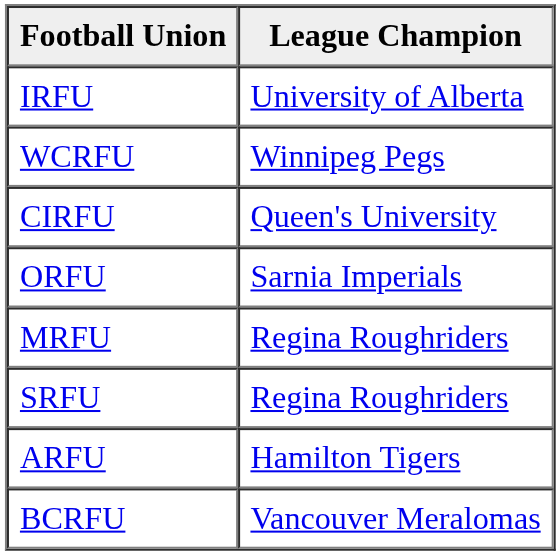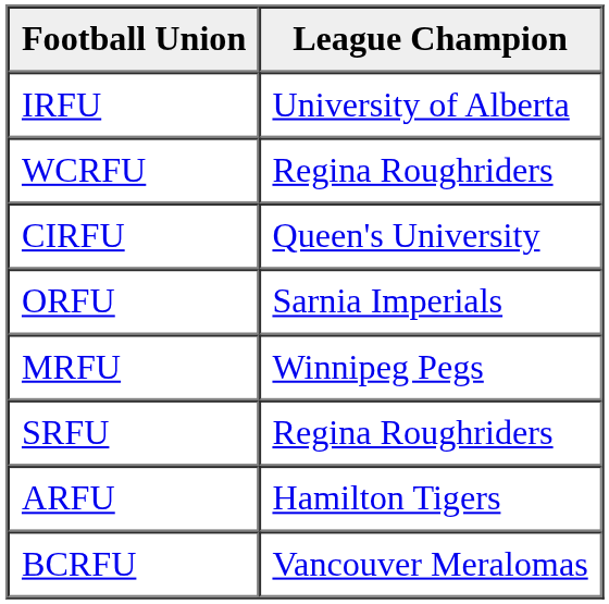 <table border="1" cellpadding="5" cellspacing="0" align="center">
 <tr>
 <th scope="col" style="background:#efefef;">Football Union</th>
 <th scope="col" style="background:#efefef;">League Champion</th>
 </tr>
 <tr>
 <td><a href='#'>IRFU</a></td>
 <td><a href='#'>University of Alberta</a></td>
 </tr>
 <tr>
 <td><a href='#'>WCRFU</a></td>
-<td><a href='#'>Winnipeg Pegs</a></td>
+<td><a href='#'>Regina Roughriders</a></td>
 </tr>
 <tr>
 <td><a href='#'>CIRFU</a></td>
 <td><a href='#'>Queen's University</a></td>
 </tr>
 <tr>
 <td><a href='#'>ORFU</a></td>
 <td><a href='#'>Sarnia Imperials</a></td>
 </tr>
 <tr>
 <td><a href='#'>MRFU</a></td>
-<td><a href='#'>Regina Roughriders</a></td>
+<td><a href='#'>Winnipeg Pegs</a></td>
 </tr>
 <tr>
 <td><a href='#'>SRFU</a></td>
 <td><a href='#'>Regina Roughriders</a></td>
 </tr>
 <tr>
 <td><a href='#'>ARFU</a></td>
 <td><a href='#'>Hamilton Tigers</a></td>
 </tr>
 <tr>
 <td><a href='#'>BCRFU</a></td>
 <td><a href='#'>Vancouver Meralomas</a></td>
 </tr>
 </table>
